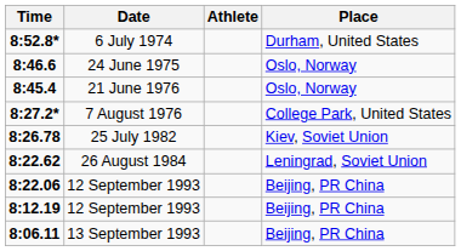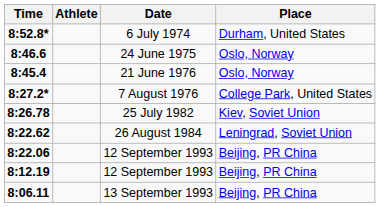 <table class="wikitable">
 <tr>
 <th>Time</th>
+<th>Athlete</th>
 <th>Date</th>
-<th>Athlete</th>
 <th>Place</th>
 </tr>
 <tr>
 <td align="center"><strong>8:52.8*</strong></td>
+<td></td>
 <td align="center">6 July 1974</td>
-<td></td>
 <td><a href='#'>Durham</a>, United States</td>
 </tr>
 <tr>
 <td align="center"><strong>8:46.6</strong></td>
+<td></td>
 <td align="center">24 June 1975</td>
-<td></td>
 <td><a href='#'>Oslo, Norway</a></td>
 </tr>
 <tr>
 <td align="center"><strong>8:45.4</strong></td>
+<td></td>
 <td align="center">21 June 1976</td>
-<td></td>
 <td><a href='#'>Oslo, Norway</a></td>
 </tr>
 <tr>
 <td align="center"><strong>8:27.2*</strong></td>
+<td></td>
 <td align="center">7 August 1976</td>
-<td></td>
 <td><a href='#'>College Park</a>, United States</td>
 </tr>
 <tr>
 <td align="center"><strong>8:26.78</strong></td>
+<td></td>
 <td align="center">25 July 1982</td>
-<td></td>
 <td><a href='#'>Kiev</a>, <a href='#'>Soviet Union</a></td>
 </tr>
 <tr>
 <td align="center"><strong>8:22.62</strong></td>
+<td></td>
 <td align="center">26 August 1984</td>
-<td></td>
 <td><a href='#'>Leningrad</a>, <a href='#'>Soviet Union</a></td>
 </tr>
 <tr>
 <td align="center"><strong>8:22.06</strong></td>
+<td></td>
 <td align="center">12 September 1993</td>
-<td></td>
 <td><a href='#'>Beijing</a>, <a href='#'>PR China</a></td>
 </tr>
 <tr>
 <td align="center"><strong>8:12.19</strong></td>
+<td></td>
 <td align="center">12 September 1993</td>
-<td></td>
 <td><a href='#'>Beijing</a>, <a href='#'>PR China</a></td>
 </tr>
 <tr>
 <td align="center"><strong>8:06.11</strong></td>
+<td></td>
 <td align="center">13 September 1993</td>
-<td></td>
 <td><a href='#'>Beijing</a>, <a href='#'>PR China</a></td>
 </tr>
 </table>
